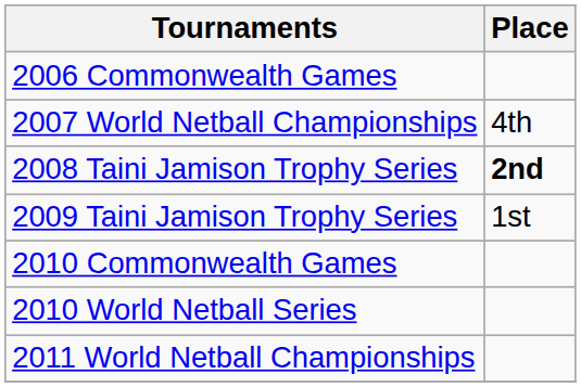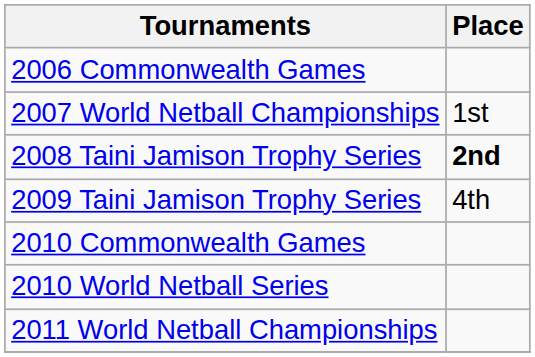 <table class="wikitable collapsible">
 <tr>
 <th>Tournaments</th>
 <th>Place</th>
 </tr>
 <tr>
 <td><a href='#'>2006 Commonwealth Games</a></td>
 <td></td>
 </tr>
 <tr>
 <td><a href='#'>2007 World Netball Championships</a></td>
-<td>4th</td>
+<td>1st</td>
 </tr>
 <tr>
 <td><a href='#'>2008 Taini Jamison Trophy Series</a></td>
 <td><strong>2nd</strong></td>
 </tr>
 <tr>
 <td><a href='#'>2009 Taini Jamison Trophy Series</a><em></em></td>
-<td>1st</td>
+<td>4th</td>
 </tr>
 <tr>
 <td><a href='#'>2010 Commonwealth Games</a></td>
 <td></td>
 </tr>
 <tr>
 <td><a href='#'>2010 World Netball Series</a></td>
 <td></td>
 </tr>
 <tr>
 <td><a href='#'>2011 World Netball Championships</a></td>
 <td></td>
 </tr>
 <tr>
 </tr>
 </table>
